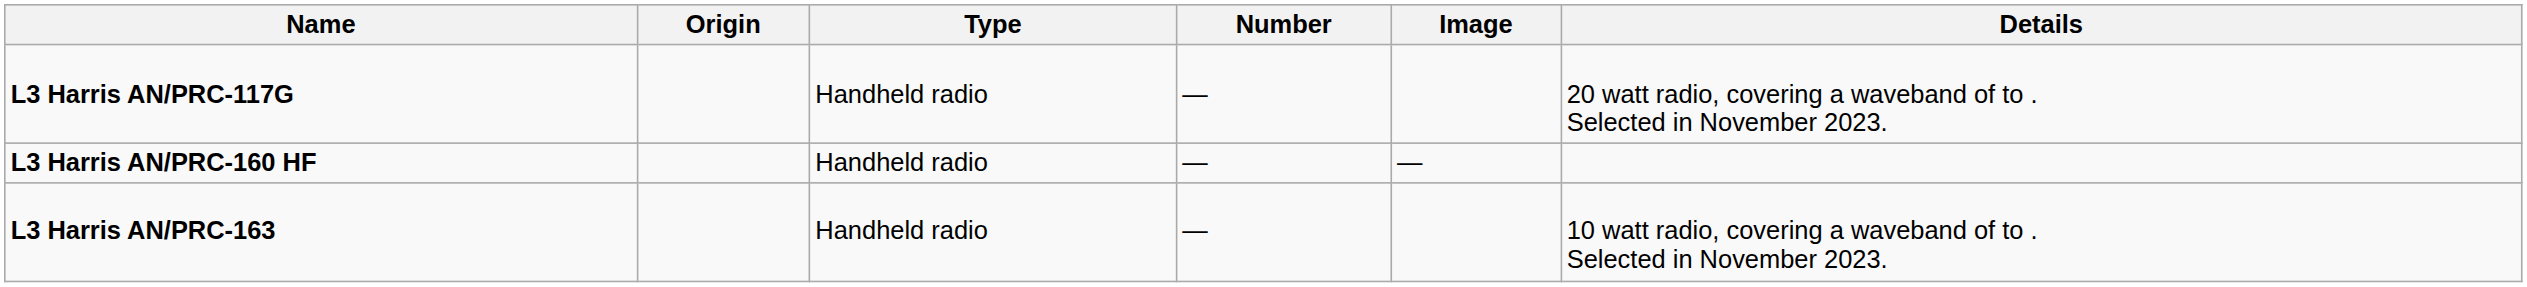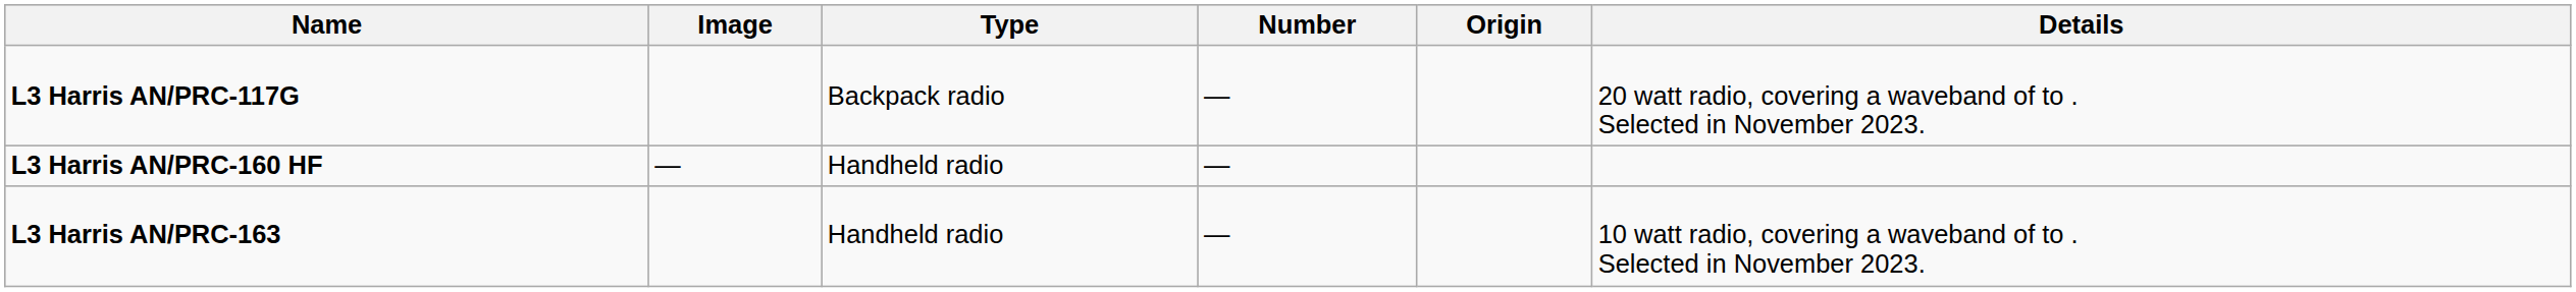 <table class="wikitable" style="margin:auto; width:100%;">
 <tr>
 <th>Name</th>
-<th>Origin</th>
+<th>Image</th>
 <th>Type</th>
 <th>Number</th>
-<th>Image</th>
+<th>Origin</th>
 <th>Details</th>
 </tr>
 <tr>
 <td><strong>L3 Harris AN/PRC-117G</strong></td>
+<td><br></td>
+<td>Backpack radio</td>
+<td>—</td>
 <td><small></small></td>
-<td>Handheld radio</td>
-<td>—</td>
-<td><br></td>
 <td><br>20 watt radio, covering a waveband of  to .<br>Selected in November 2023.</td>
 </tr>
 <tr>
 <td><strong>L3 Harris AN/PRC-160 HF</strong></td>
-<td><small></small></td>
+<td>—</td>
 <td>Handheld radio</td>
 <td>—</td>
-<td>—</td>
+<td><small></small></td>
 <td></td>
 </tr>
 <tr>
 <td><strong>L3 Harris AN/PRC-163</strong></td>
-<td><small></small></td>
+<td></td>
 <td>Handheld radio</td>
 <td>—</td>
-<td></td>
+<td><small></small></td>
 <td><br>10 watt radio, covering a waveband of  to .<br>Selected in November 2023.</td>
 </tr>
 </table>
